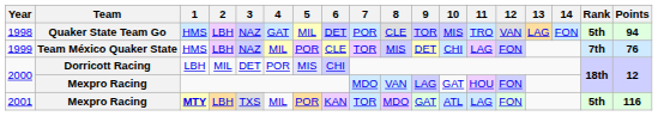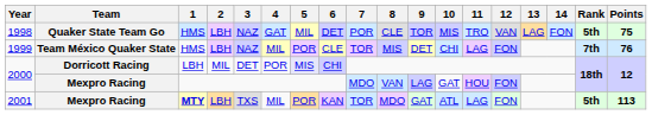 <table class="wikitable" style="text-align:center; font-size:90%">
 <tr>
 <th>Year</th>
 <th>Team</th>
 <th>1</th>
 <th>2</th>
 <th>3</th>
 <th>4</th>
 <th>5</th>
 <th>6</th>
 <th>7</th>
 <th>8</th>
 <th>9</th>
 <th>10</th>
 <th>11</th>
 <th>12</th>
 <th>13</th>
 <th>14</th>
 <th>Rank</th>
 <th>Points</th>
 </tr>
 <tr>
 <td><a href='#'>1998</a></td>
 <th>Quaker State Team Go</th>
 <td style="background:#CFEAFF;"><a href='#'>HMS</a><br></td>
 <td style="background:#EFCFFF;"><a href='#'>LBH</a><br></td>
 <td style="background:#CFCFFF;"><a href='#'>NAZ</a><br></td>
 <td style="background:#CFEAFF;"><a href='#'>GAT</a><br></td>
 <td style="background:#FFFFBF;"><a href='#'>MIL</a><br></td>
 <td style="background:#CFCFFF;"><a href='#'>DET</a><br></td>
 <td style="background:#CFEAFF;"><a href='#'>POR</a><br></td>
 <td style="background:#DFDFDF;"><a href='#'>CLE</a><br></td>
 <td style="background:#CFCFFF;"><a href='#'>TOR</a><br></td>
 <td style="background:#CFCFFF;"><a href='#'>MIS</a><br></td>
 <td style="background:#CFEAFF;"><a href='#'>TRO</a><br></td>
 <td style="background:#DFDFDF;"><a href='#'>VAN</a><br></td>
 <td style="background:#FFDF9F;"><a href='#'>LAG</a><br></td>
 <td style="background:#CFEAFF;"><a href='#'>FON</a><br></td>
 <td style="background:#DFFFDF;"><strong>5th</strong></td>
-<td style="background:#DFFFDF;"><strong>94</strong></td>
+<td style="background:#DFFFDF;"><strong>75</strong></td>
 </tr>
 <tr>
 <td><a href='#'>1999</a></td>
 <th>Team México Quaker State</th>
 <td><a href='#'>HMS</a><br></td>
 <td style="background:#EFCFFF;"><a href='#'>LBH</a><br></td>
 <td style="background:#CFCFFF;"><a href='#'>NAZ</a><br></td>
 <td style="background:#FFFFBF;"><a href='#'>MIL</a><br></td>
 <td style="background:#EFCFFF;"><a href='#'>POR</a><br></td>
 <td style="background:#FFFFBF;"><a href='#'>CLE</a><br></td>
 <td style="background:#EFCFFF;"><a href='#'>TOR</a><br></td>
 <td style="background:#CFCFFF;"><a href='#'>MIS</a><br></td>
 <td style="background:#FFFFBF;"><a href='#'>DET</a><br></td>
 <td style="background:#CFEAFF;"><a href='#'>CHI</a><br></td>
 <td style="background:#EFCFFF;"><a href='#'>LAG</a><br></td>
 <td style="background:#CFCFFF;"><a href='#'>FON</a><br></td>
 <td colspan="2"></td>
 <td style="background:#CFEAFF;"><strong>7th</strong></td>
 <td style="background:#CFEAFF;"><strong>76</strong></td>
 </tr>
 <tr>
 <td rowspan=2><a href='#'>2000</a></td>
 <th>Dorricott Racing</th>
 <td><a href='#'>LBH</a></td>
 <td><a href='#'>MIL</a></td>
 <td><a href='#'>DET</a></td>
 <td><a href='#'>POR</a></td>
 <td style="background: lavender;"><a href='#'>MIS</a></td>
 <td style="background:#CFCFFF;"><a href='#'>CHI</a><br></td>
 <td colspan="8"></td>
 <td rowspan=2 style="background:#CFCFFF;"><strong>18th</strong></td>
 <td rowspan=2 style="background:#CFCFFF;"><strong>12</strong></td>
 </tr>
 <tr>
 <th>Mexpro Racing</th>
 <td colspan="6"></td>
 <td style="background:#CFEAFF;"><a href='#'>MDO</a><br></td>
 <td style="background:#CFEAFF;"><a href='#'>VAN</a><br></td>
 <td style="background:#CFCFFF;"><a href='#'>LAG</a><br></td>
 <td><a href='#'>GAT</a></td>
 <td style="background:#EFCFFF;"><a href='#'>HOU</a><br></td>
 <td style="background:#CFCFFF;"><a href='#'>FON</a><br></td>
 <td colspan="2"></td>
 </tr>
 <tr>
 <td><a href='#'>2001</a></td>
 <th>Mexpro Racing</th>
 <td style="background:#FFFFBF;"><strong><a href='#'>MTY</a></strong><br></td>
 <td style="background:#FFDF9F;"><a href='#'>LBH</a><br></td>
 <td style="background:#DFDFDF;"><a href='#'>TXS</a><br></td>
 <td><a href='#'>MIL</a><br></td>
 <td style="background:#FFDF9F;"><a href='#'>POR</a><br></td>
 <td style="background:#EFCFFF;"><a href='#'>KAN</a><br></td>
 <td style="background:#CFEAFF;"><a href='#'>TOR</a><br></td>
 <td style="background:#EFCFFF;"><a href='#'>MDO</a><br></td>
 <td style="background:#DFFFDF;"><a href='#'>GAT</a><br></td>
 <td style="background:#CFEAFF;"><a href='#'>ATL</a><br></td>
 <td style="background:#CFEAFF;"><a href='#'>LAG</a><br></td>
 <td style="background:#DFFFDF;"><a href='#'>FON</a><br></td>
 <td colspan="2"></td>
 <td style="background:#DFFFDF;"><strong>5th</strong></td>
-<td style="background:#DFFFDF;"><strong>116</strong></td>
+<td style="background:#DFFFDF;"><strong>113</strong></td>
 </tr>
 </table>
